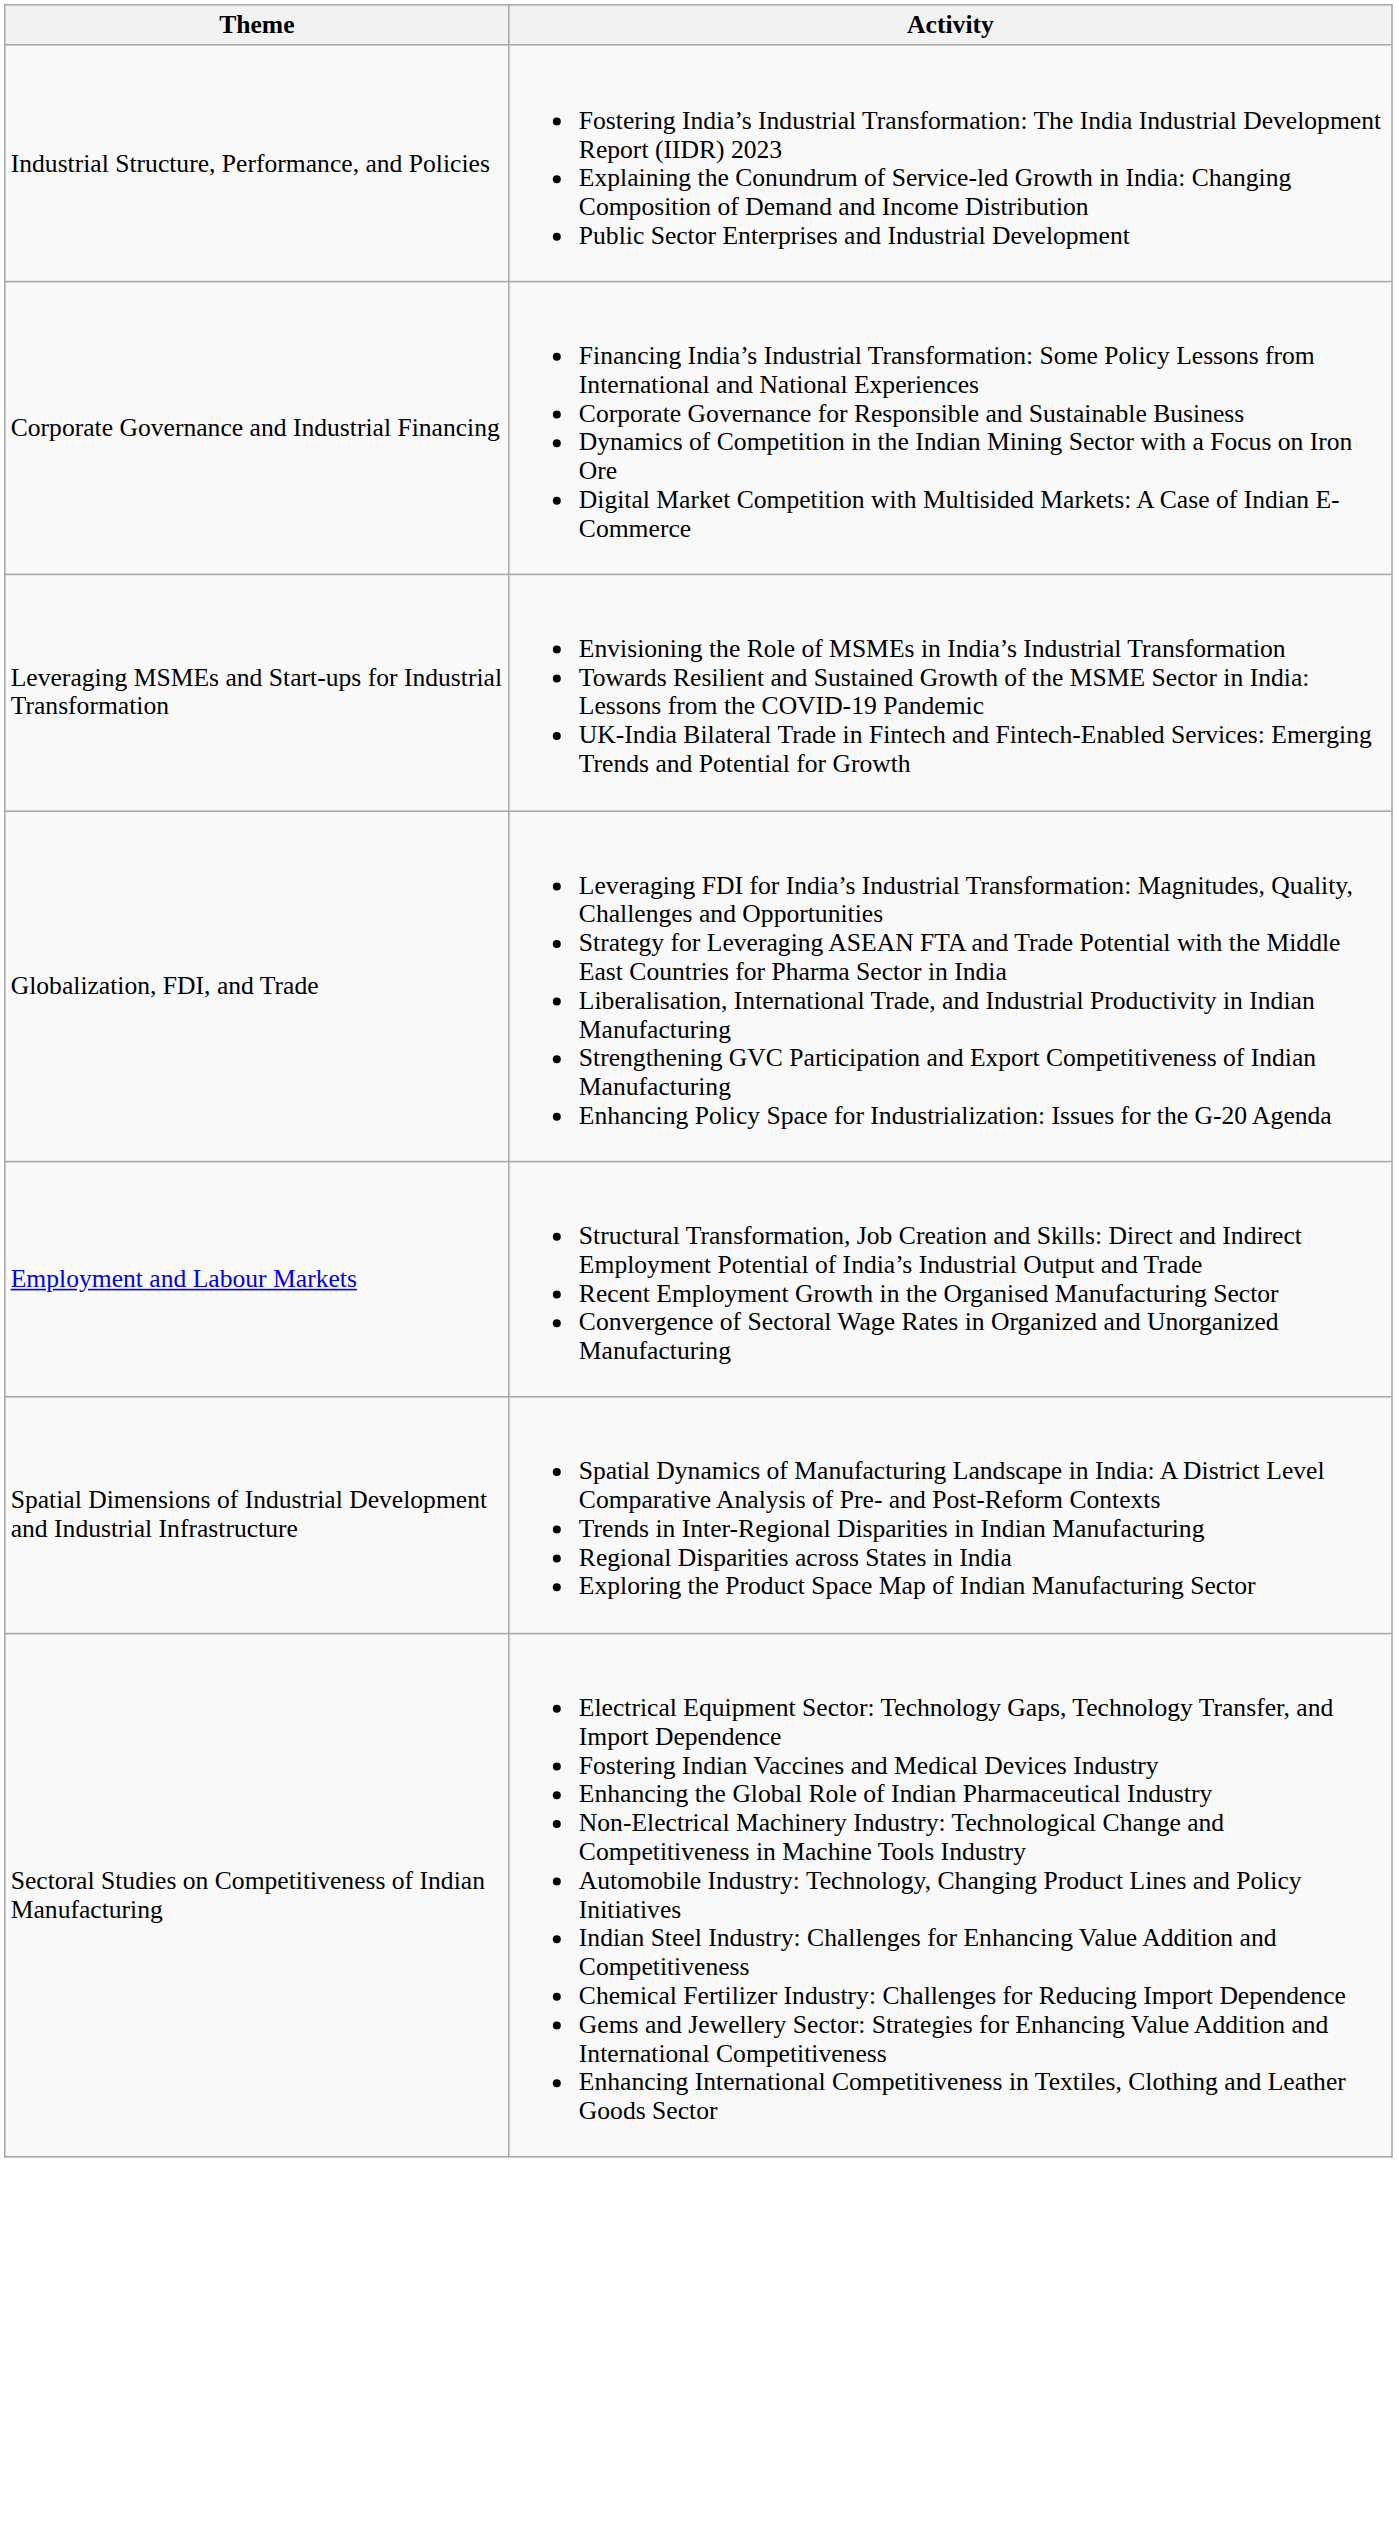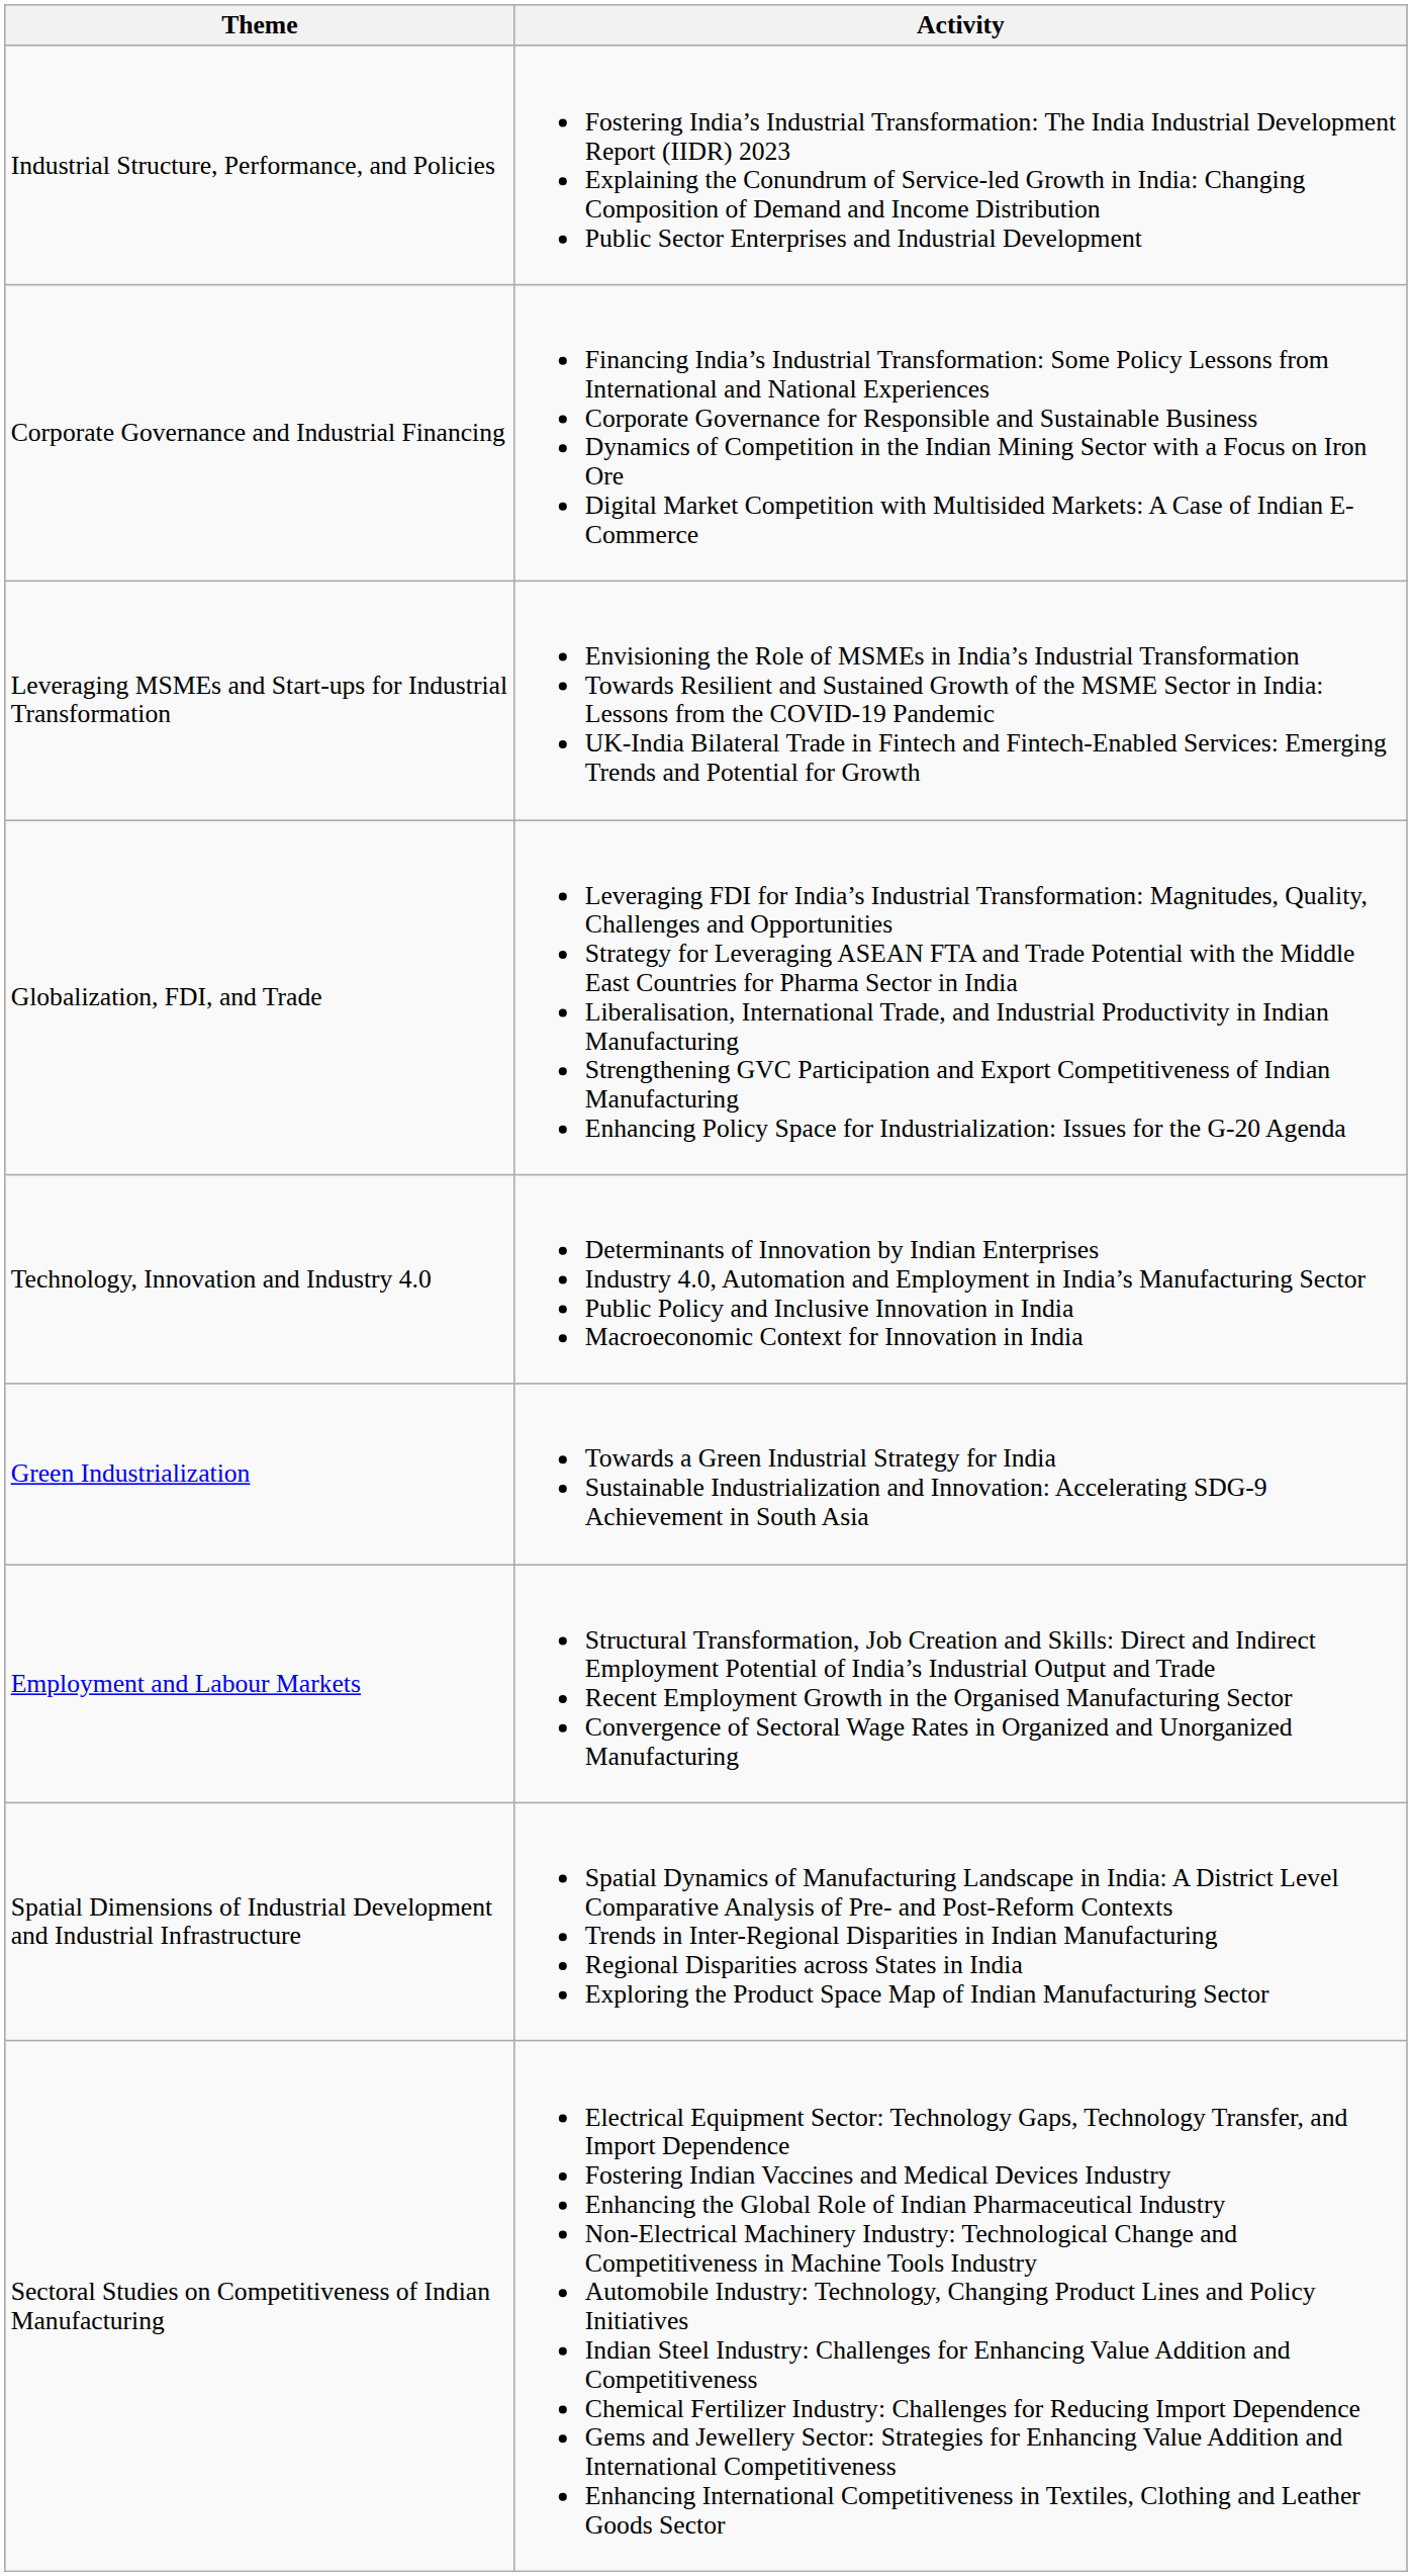 <table class="wikitable">
 <tr>
 <th>Theme</th>
 <th>Activity</th>
 </tr>
 <tr>
 <td>Industrial Structure, Performance, and Policies</td>
 <td><br><ul><li>Fostering India’s Industrial Transformation: The India Industrial Development Report (IIDR) 2023</li><li>Explaining the Conundrum of Service-led Growth in India: Changing Composition of Demand and Income Distribution</li><li>Public Sector Enterprises and Industrial Development</li></ul></td>
 </tr>
 <tr>
 <td>Corporate Governance and Industrial Financing</td>
 <td><br><ul><li>Financing India’s Industrial Transformation: Some Policy Lessons from International and National Experiences</li><li>Corporate Governance for Responsible and Sustainable Business</li><li>Dynamics of Competition in the Indian Mining Sector with a Focus on Iron Ore</li><li>Digital Market Competition with Multisided Markets: A Case of Indian E-Commerce</li></ul></td>
 </tr>
 <tr>
 <td>Leveraging MSMEs and Start-ups for Industrial Transformation</td>
 <td><br><ul><li>Envisioning the Role of MSMEs in India’s Industrial Transformation</li><li>Towards Resilient and Sustained Growth of the MSME Sector in India: Lessons from the COVID-19 Pandemic</li><li>UK-India Bilateral Trade in Fintech and Fintech-Enabled Services: Emerging Trends and Potential for Growth</li></ul></td>
 </tr>
 <tr>
 <td>Globalization, FDI, and Trade</td>
 <td><br><ul><li>Leveraging FDI for India’s Industrial Transformation: Magnitudes, Quality, Challenges and Opportunities</li><li>Strategy for Leveraging ASEAN FTA and Trade Potential with the Middle East Countries for Pharma Sector in India</li><li>Liberalisation, International Trade, and Industrial Productivity in Indian Manufacturing</li><li>Strengthening GVC Participation and Export Competitiveness of Indian Manufacturing</li><li>Enhancing Policy Space for Industrialization: Issues for the G-20 Agenda</li></ul></td>
 </tr>
 <tr>
+<td>Technology, Innovation and Industry 4.0</td>
+<td><br><ul><li>Determinants of Innovation by Indian Enterprises</li><li>Industry 4.0, Automation and Employment in India’s Manufacturing Sector</li><li>Public Policy and Inclusive Innovation in India</li><li>Macroeconomic Context for Innovation in India</li></ul></td>
+</tr>
+<tr>
+<td><a href='#'>Green Industrialization</a></td>
+<td><br><ul><li>Towards a Green Industrial Strategy for India</li><li>Sustainable Industrialization and Innovation: Accelerating SDG-9 Achievement in South Asia</li></ul></td>
+</tr>
+<tr>
 <td><a href='#'>Employment and Labour Markets</a></td>
 <td><br><ul><li>Structural Transformation, Job Creation and Skills: Direct and Indirect Employment Potential of India’s Industrial Output and Trade</li><li>Recent Employment Growth in the Organised Manufacturing Sector</li><li>Convergence of Sectoral Wage Rates in Organized and Unorganized Manufacturing</li></ul></td>
 </tr>
 <tr>
 <td>Spatial Dimensions of Industrial Development and Industrial Infrastructure</td>
 <td><br><ul><li>Spatial Dynamics of Manufacturing Landscape in India: A District Level Comparative Analysis of Pre- and Post-Reform Contexts</li><li>Trends in Inter-Regional Disparities in Indian Manufacturing</li><li>Regional Disparities across States in India</li><li>Exploring the Product Space Map of Indian Manufacturing Sector</li></ul></td>
 </tr>
 <tr>
 <td>Sectoral Studies on Competitiveness of Indian Manufacturing</td>
 <td><br><ul><li>Electrical Equipment Sector: Technology Gaps, Technology Transfer, and Import Dependence</li><li>Fostering Indian Vaccines and Medical Devices Industry</li><li>Enhancing the Global Role of Indian Pharmaceutical Industry</li><li>Non-Electrical Machinery Industry: Technological Change and Competitiveness in Machine Tools Industry</li><li>Automobile Industry: Technology, Changing Product Lines and Policy Initiatives</li><li>Indian Steel Industry: Challenges for Enhancing Value Addition and Competitiveness</li><li>Chemical Fertilizer Industry: Challenges for Reducing Import Dependence</li><li>Gems and Jewellery Sector: Strategies for Enhancing Value Addition and International Competitiveness</li><li>Enhancing International Competitiveness in Textiles, Clothing and Leather Goods Sector</li></ul></td>
 </tr>
 </table>
